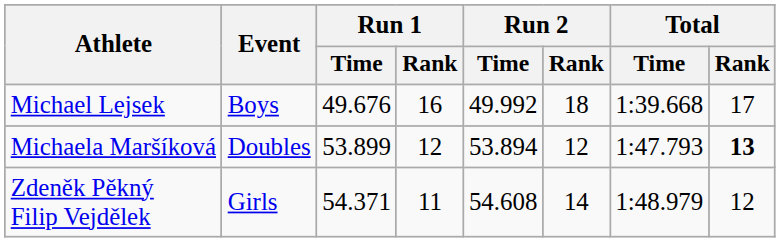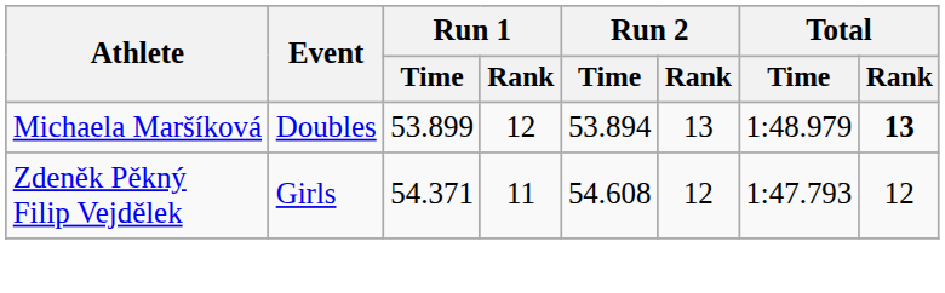 <table class="wikitable" style="font-size:90%">
 <tr>
 <th rowspan=2>Athlete</th>
 <th rowspan=2>Event</th>
 <th colspan=2>Run 1</th>
 <th colspan=2>Run 2</th>
 <th colspan=2>Total</th>
 </tr>
 <tr style="font-size:95%">
 <th>Time</th>
 <th>Rank</th>
 <th>Time</th>
 <th>Rank</th>
 <th>Time</th>
 <th>Rank</th>
 </tr>
 <tr align=center>
-<td align=left><a href='#'>Michael Lejsek</a></td>
-<td align=left><a href='#'>Boys</a></td>
-<td>49.676</td>
-<td>16</td>
-<td>49.992</td>
-<td>18</td>
-<td>1:39.668</td>
-<td>17</td>
-</tr>
-<tr align=center>
 <td align=left><a href='#'>Michaela Maršíková</a></td>
 <td align=left><a href='#'>Doubles</a></td>
 <td>53.899</td>
 <td>12</td>
 <td>53.894</td>
-<td>12</td>
-<td>1:47.793</td>
+<td>13</td>
+<td>1:48.979</td>
 <td><strong>13</strong></td>
 </tr>
 <tr align=center>
 <td align=left><a href='#'>Zdeněk Pěkný</a><br><a href='#'>Filip Vejdělek</a></td>
 <td align=left><a href='#'>Girls</a></td>
 <td>54.371</td>
 <td>11</td>
 <td>54.608</td>
-<td>14</td>
-<td>1:48.979</td>
+<td>12</td>
+<td>1:47.793</td>
 <td>12</td>
 </tr>
 </table>
